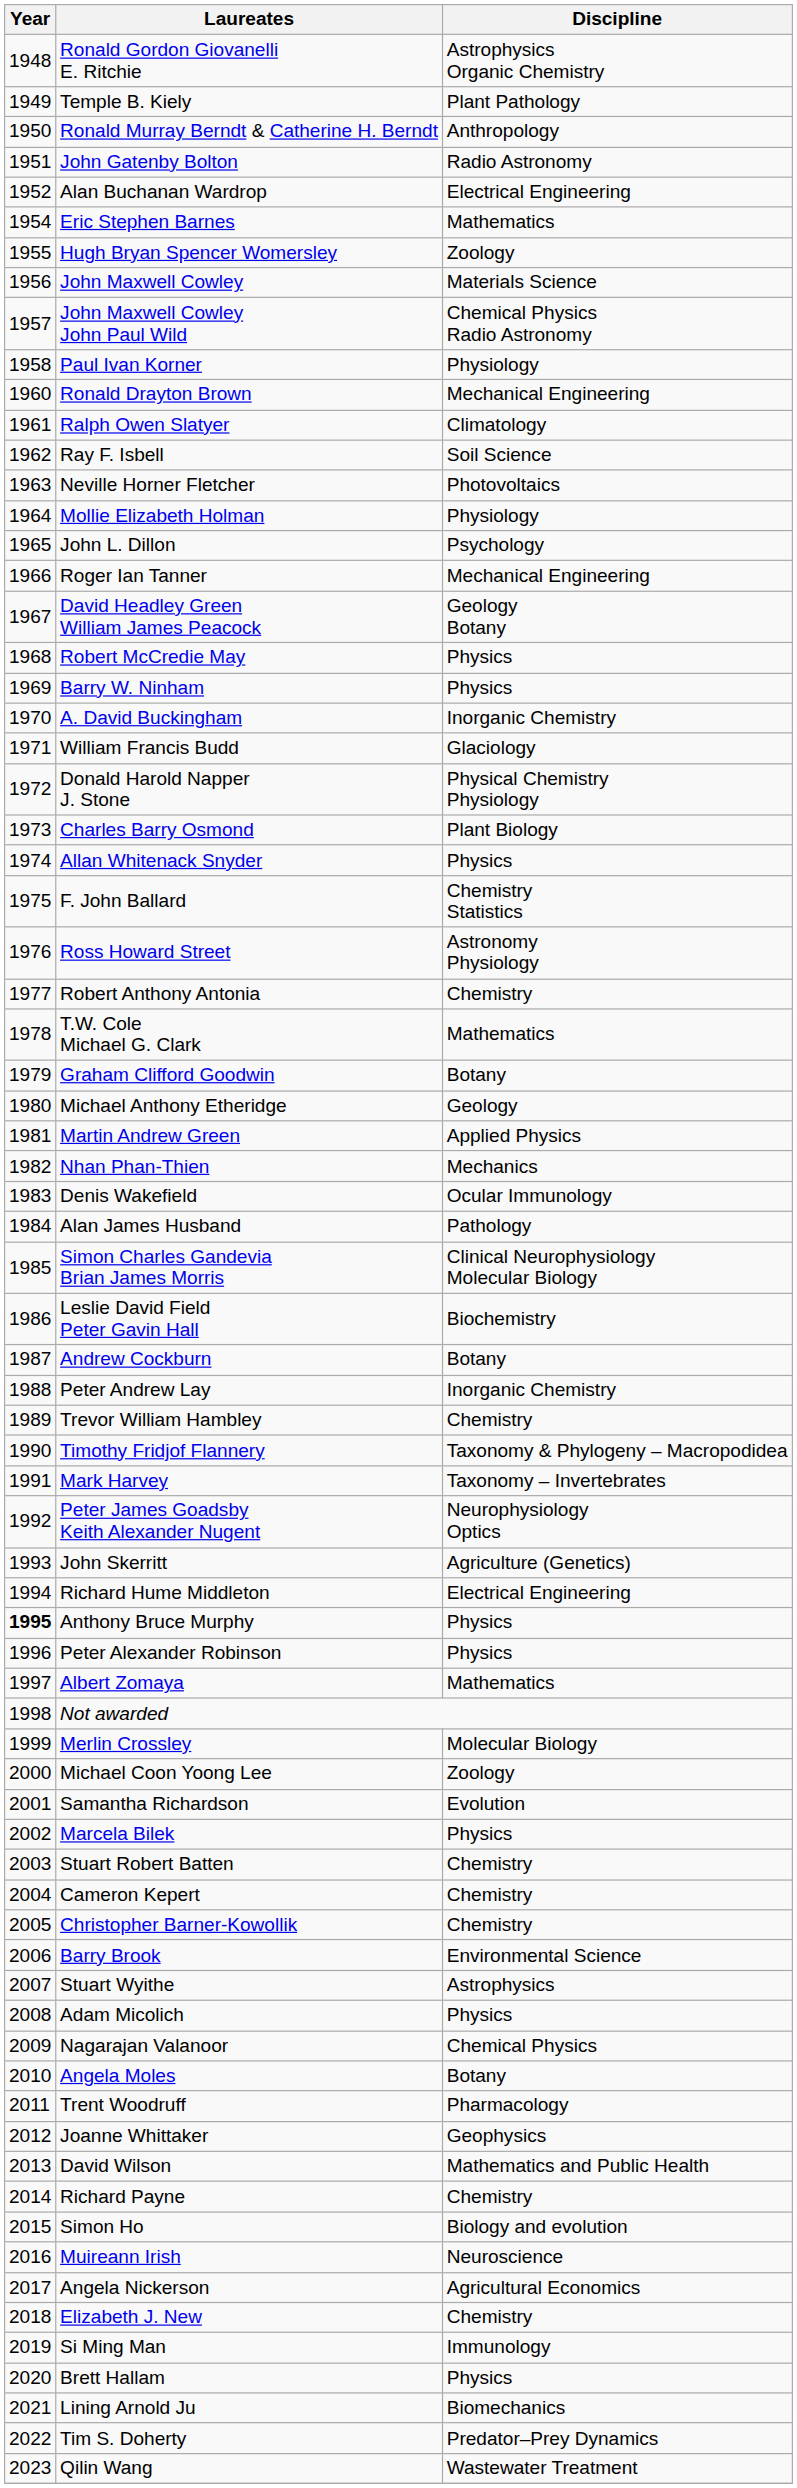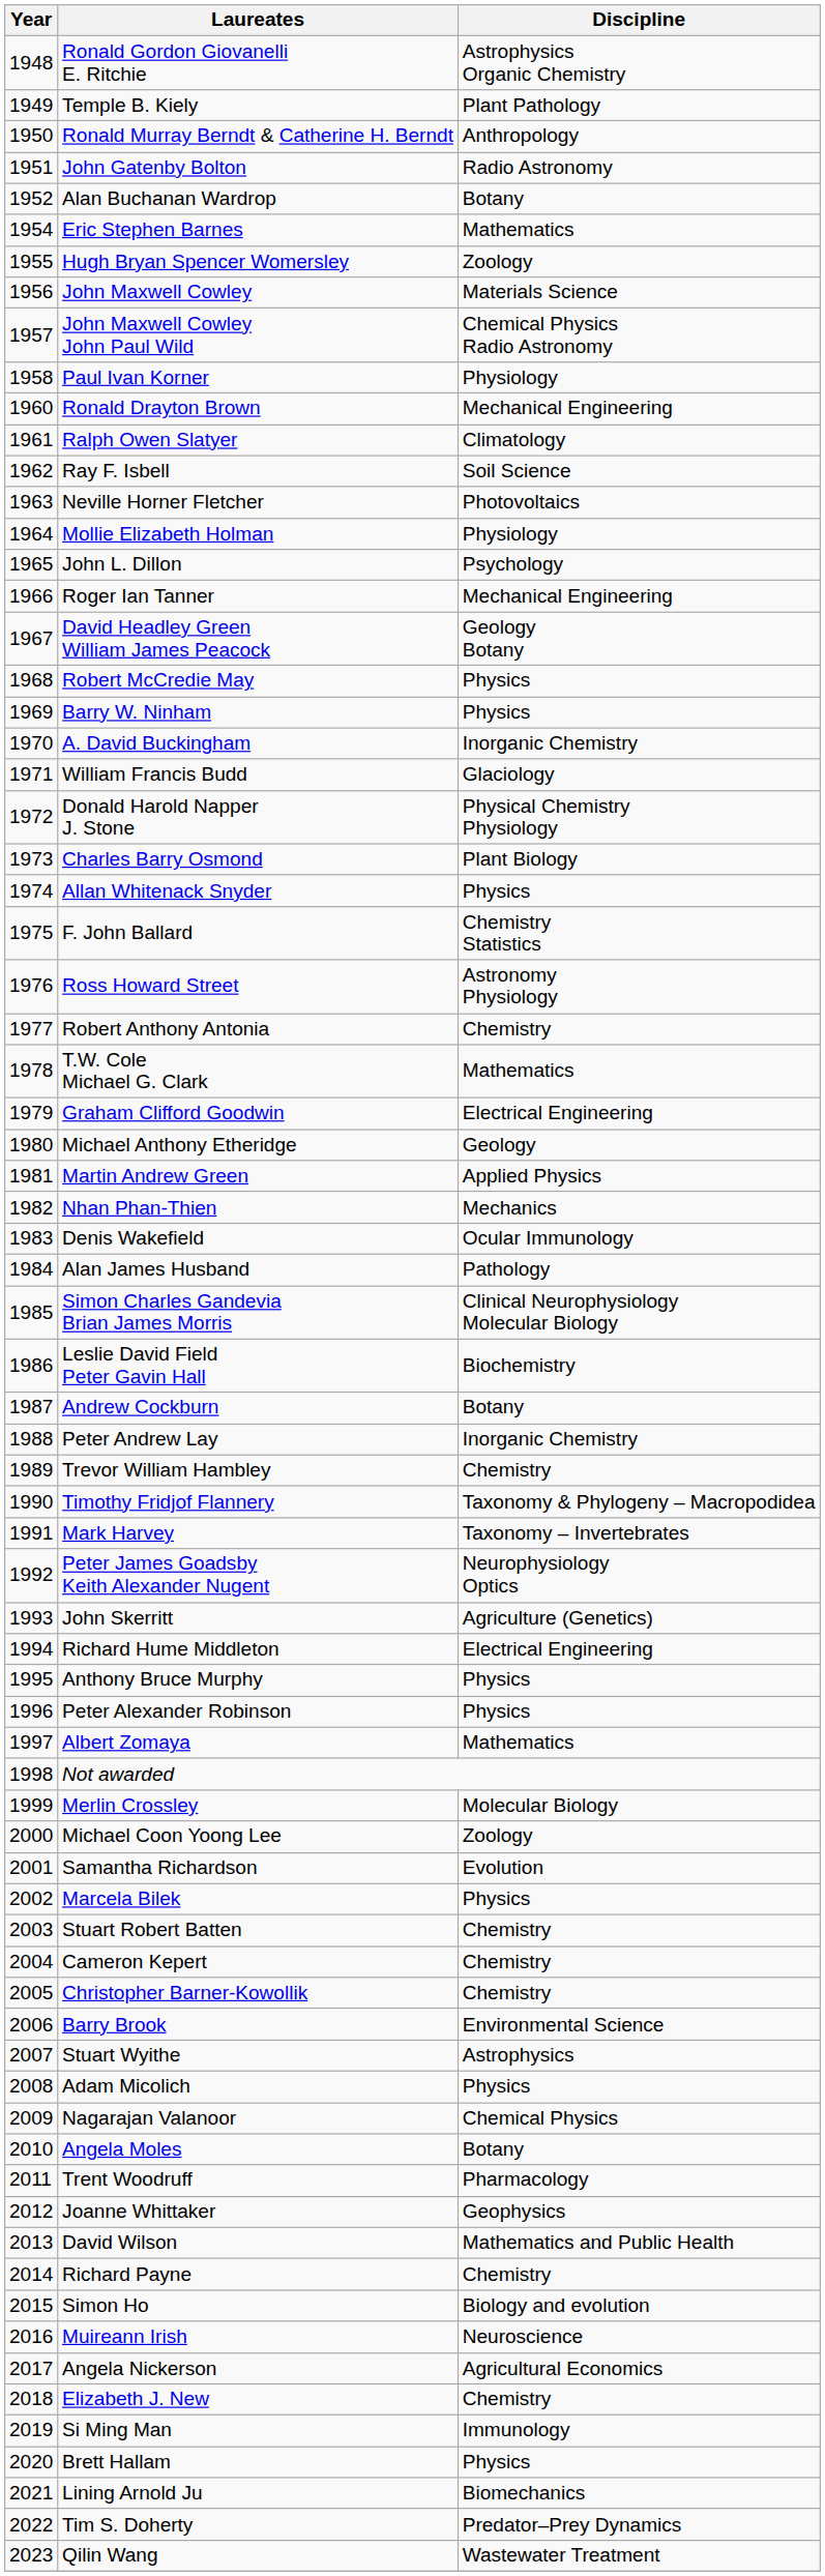 <table class="wikitable">
 <tr>
 <th>Year</th>
 <th>Laureates</th>
 <th>Discipline</th>
 </tr>
 <tr>
 <td>1948</td>
 <td><a href='#'>Ronald Gordon Giovanelli</a> <br> E. Ritchie</td>
 <td>Astrophysics  <br> Organic Chemistry</td>
 </tr>
 <tr>
 <td>1949</td>
 <td>Temple B. Kiely</td>
 <td>Plant Pathology</td>
 </tr>
 <tr>
 <td>1950</td>
 <td><a href='#'>Ronald Murray Berndt</a> & <a href='#'>Catherine H. Berndt</a></td>
 <td>Anthropology</td>
 </tr>
 <tr>
 <td>1951</td>
 <td><a href='#'>John Gatenby Bolton</a></td>
 <td>Radio Astronomy</td>
 </tr>
 <tr>
 <td>1952</td>
 <td>Alan Buchanan Wardrop</td>
-<td>Electrical Engineering</td>
+<td>Botany</td>
 </tr>
 <tr>
 <td>1954</td>
 <td><a href='#'>Eric Stephen Barnes</a></td>
 <td>Mathematics</td>
 </tr>
 <tr>
 <td>1955</td>
 <td><a href='#'>Hugh Bryan Spencer Womersley</a></td>
 <td>Zoology</td>
 </tr>
 <tr>
 <td>1956</td>
 <td><a href='#'>John Maxwell Cowley</a></td>
 <td>Materials Science</td>
 </tr>
 <tr>
 <td>1957</td>
 <td><a href='#'>John Maxwell Cowley</a> <br> <a href='#'>John Paul Wild</a></td>
 <td>Chemical Physics <br>Radio Astronomy</td>
 </tr>
 <tr>
 <td>1958</td>
 <td><a href='#'>Paul Ivan Korner</a></td>
 <td>Physiology</td>
 </tr>
 <tr>
 <td>1960</td>
 <td><a href='#'>Ronald Drayton Brown</a></td>
 <td>Mechanical Engineering</td>
 </tr>
 <tr>
 <td>1961</td>
 <td><a href='#'>Ralph Owen Slatyer</a></td>
 <td>Climatology</td>
 </tr>
 <tr>
 <td>1962</td>
 <td>Ray F. Isbell</td>
 <td>Soil Science</td>
 </tr>
 <tr>
 <td>1963</td>
 <td>Neville Horner Fletcher</td>
 <td>Photovoltaics</td>
 </tr>
 <tr>
 <td>1964</td>
 <td><a href='#'>Mollie Elizabeth Holman</a></td>
 <td>Physiology</td>
 </tr>
 <tr>
 <td>1965</td>
 <td>John L. Dillon</td>
 <td>Psychology</td>
 </tr>
 <tr>
 <td>1966</td>
 <td>Roger Ian Tanner</td>
 <td>Mechanical Engineering</td>
 </tr>
 <tr>
 <td>1967</td>
 <td><a href='#'>David Headley Green</a><br> <a href='#'>William James Peacock</a></td>
 <td>Geology <br> Botany</td>
 </tr>
 <tr>
 <td>1968</td>
 <td><a href='#'>Robert McCredie May</a></td>
 <td>Physics</td>
 </tr>
 <tr>
 <td>1969</td>
 <td><a href='#'>Barry W. Ninham</a></td>
 <td>Physics</td>
 </tr>
 <tr>
 <td>1970</td>
 <td><a href='#'>A. David Buckingham</a></td>
 <td>Inorganic Chemistry</td>
 </tr>
 <tr>
 <td>1971</td>
 <td>William Francis Budd</td>
 <td>Glaciology</td>
 </tr>
 <tr>
 <td>1972</td>
 <td>Donald Harold Napper <br>J. Stone</td>
 <td>Physical Chemistry <br>Physiology</td>
 </tr>
 <tr>
 <td>1973</td>
 <td><a href='#'>Charles Barry Osmond</a></td>
 <td>Plant Biology</td>
 </tr>
 <tr>
 <td>1974</td>
 <td><a href='#'>Allan Whitenack Snyder</a></td>
 <td>Physics</td>
 </tr>
 <tr>
 <td>1975</td>
 <td>F. John Ballard</td>
 <td>Chemistry <br> Statistics</td>
 </tr>
 <tr>
 <td>1976</td>
 <td><a href='#'>Ross Howard Street</a></td>
 <td>Astronomy <br>Physiology</td>
 </tr>
 <tr>
 <td>1977</td>
 <td>Robert Anthony Antonia</td>
 <td>Chemistry</td>
 </tr>
 <tr>
 <td>1978</td>
 <td>T.W. Cole <br>Michael G. Clark</td>
 <td>Mathematics</td>
 </tr>
 <tr>
 <td>1979</td>
 <td><a href='#'>Graham Clifford Goodwin</a></td>
-<td>Botany</td>
+<td>Electrical Engineering</td>
 </tr>
 <tr>
 <td>1980</td>
 <td>Michael Anthony Etheridge</td>
 <td>Geology</td>
 </tr>
 <tr>
 <td>1981</td>
 <td><a href='#'>Martin Andrew Green</a></td>
 <td>Applied Physics</td>
 </tr>
 <tr>
 <td>1982</td>
 <td><a href='#'>Nhan Phan-Thien</a></td>
 <td>Mechanics</td>
 </tr>
 <tr>
 <td>1983</td>
 <td>Denis Wakefield</td>
 <td>Ocular Immunology</td>
 </tr>
 <tr>
 <td>1984</td>
 <td>Alan James Husband</td>
 <td>Pathology</td>
 </tr>
 <tr>
 <td>1985</td>
 <td><a href='#'>Simon Charles Gandevia</a> <br><a href='#'>Brian James Morris</a></td>
 <td>Clinical Neurophysiology <br>Molecular Biology</td>
 </tr>
 <tr>
 <td>1986</td>
 <td>Leslie David Field <br><a href='#'>Peter Gavin Hall</a></td>
 <td>Biochemistry</td>
 </tr>
 <tr>
 <td>1987</td>
 <td><a href='#'>Andrew Cockburn</a></td>
 <td>Botany</td>
 </tr>
 <tr>
 <td>1988</td>
 <td>Peter Andrew Lay</td>
 <td>Inorganic Chemistry</td>
 </tr>
 <tr>
 <td>1989</td>
 <td>Trevor William Hambley</td>
 <td>Chemistry</td>
 </tr>
 <tr>
 <td>1990</td>
 <td><a href='#'>Timothy Fridjof Flannery</a></td>
 <td>Taxonomy & Phylogeny – Macropodidea</td>
 </tr>
 <tr>
 <td>1991</td>
 <td><a href='#'>Mark Harvey</a></td>
 <td>Taxonomy – Invertebrates</td>
 </tr>
 <tr>
 <td>1992</td>
 <td><a href='#'>Peter James Goadsby</a> <br> <a href='#'>Keith Alexander Nugent</a></td>
 <td>Neurophysiology <br> Optics</td>
 </tr>
 <tr>
 <td>1993</td>
 <td>John Skerritt</td>
 <td>Agriculture (Genetics)</td>
 </tr>
 <tr>
 <td>1994</td>
 <td>Richard Hume Middleton</td>
 <td>Electrical Engineering</td>
 </tr>
 <tr>
-<td><strong>1995</strong></td>
+<td>1995</td>
 <td>Anthony Bruce Murphy</td>
 <td>Physics</td>
 </tr>
 <tr>
 <td>1996</td>
 <td>Peter Alexander Robinson</td>
 <td>Physics</td>
 </tr>
 <tr>
 <td>1997</td>
 <td><a href='#'>Albert Zomaya</a></td>
 <td>Mathematics</td>
 </tr>
 <tr>
 <td>1998</td>
 <td colspan= "2"><em>Not awarded</em></td>
 </tr>
 <tr>
 <td>1999</td>
 <td><a href='#'>Merlin Crossley</a></td>
 <td>Molecular Biology</td>
 </tr>
 <tr>
 <td>2000</td>
 <td>Michael Coon Yoong Lee</td>
 <td>Zoology</td>
 </tr>
 <tr>
 <td>2001</td>
 <td>Samantha Richardson</td>
 <td>Evolution</td>
 </tr>
 <tr>
 <td>2002</td>
 <td><a href='#'>Marcela Bilek</a></td>
 <td>Physics</td>
 </tr>
 <tr>
 <td>2003</td>
 <td>Stuart Robert Batten</td>
 <td>Chemistry</td>
 </tr>
 <tr>
 <td>2004</td>
 <td>Cameron Kepert</td>
 <td>Chemistry</td>
 </tr>
 <tr>
 <td>2005</td>
 <td><a href='#'>Christopher Barner-Kowollik</a></td>
 <td>Chemistry</td>
 </tr>
 <tr>
 <td>2006</td>
 <td><a href='#'>Barry Brook</a></td>
 <td>Environmental Science</td>
 </tr>
 <tr>
 <td>2007</td>
 <td>Stuart Wyithe</td>
 <td>Astrophysics</td>
 </tr>
 <tr>
 <td>2008</td>
 <td>Adam Micolich</td>
 <td>Physics</td>
 </tr>
 <tr>
 <td>2009</td>
 <td>Nagarajan Valanoor</td>
 <td>Chemical Physics</td>
 </tr>
 <tr>
 <td>2010</td>
 <td><a href='#'>Angela Moles</a></td>
 <td>Botany</td>
 </tr>
 <tr>
 <td>2011</td>
 <td>Trent Woodruff</td>
 <td>Pharmacology</td>
 </tr>
 <tr>
 <td>2012</td>
 <td>Joanne Whittaker</td>
 <td>Geophysics</td>
 </tr>
 <tr>
 <td>2013</td>
 <td>David Wilson</td>
 <td>Mathematics and Public Health</td>
 </tr>
 <tr>
 <td>2014</td>
 <td>Richard Payne</td>
 <td>Chemistry</td>
 </tr>
 <tr>
 <td>2015</td>
 <td>Simon Ho</td>
 <td>Biology and evolution</td>
 </tr>
 <tr>
 <td>2016</td>
 <td><a href='#'>Muireann Irish</a></td>
 <td>Neuroscience</td>
 </tr>
 <tr>
 <td>2017</td>
 <td>Angela Nickerson</td>
 <td>Agricultural Economics</td>
 </tr>
 <tr>
 <td>2018</td>
 <td><a href='#'>Elizabeth J. New</a></td>
 <td>Chemistry</td>
 </tr>
 <tr>
 <td>2019</td>
 <td>Si Ming Man</td>
 <td>Immunology</td>
 </tr>
 <tr>
 <td>2020</td>
 <td>Brett Hallam</td>
 <td>Physics</td>
 </tr>
 <tr>
 <td>2021</td>
 <td>Lining Arnold Ju</td>
 <td>Biomechanics</td>
 </tr>
 <tr>
 <td>2022</td>
 <td>Tim S. Doherty</td>
 <td>Predator–Prey Dynamics</td>
 </tr>
 <tr>
 <td>2023</td>
 <td>Qilin Wang</td>
 <td>Wastewater Treatment</td>
 </tr>
 <tr>
 </tr>
 </table>
